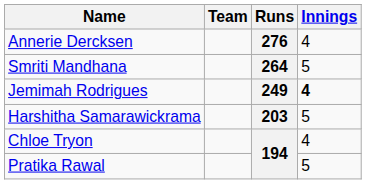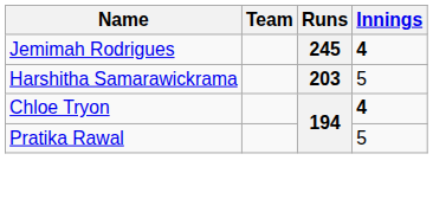 <table class="wikitable">
 <tr>
 <th>Name</th>
 <th>Team</th>
 <th><strong>Runs</strong></th>
 <th><a href='#'>Innings</a></th>
 </tr>
 <tr>
-<td><a href='#'>Annerie Dercksen</a></td>
-<td></td>
-<th>276</th>
-<td>4</td>
-</tr>
-<tr>
-<td><a href='#'>Smriti Mandhana</a></td>
-<td></td>
-<th>264</th>
-<td>5</td>
-</tr>
-<tr>
 <td><a href='#'>Jemimah Rodrigues</a></td>
 <td></td>
-<th>249</th>
+<th>245</th>
 <td><strong>4</strong></td>
 </tr>
 <tr>
 <td><a href='#'>Harshitha Samarawickrama</a></td>
 <td></td>
 <th>203</th>
 <td>5</td>
 </tr>
 <tr>
 <td><a href='#'>Chloe Tryon</a></td>
 <td></td>
 <th rowspan="2">194</th>
-<td>4</td>
+<td><strong>4</strong></td>
 </tr>
 <tr>
 <td><a href='#'>Pratika Rawal</a></td>
 <td></td>
 <td>5</td>
 </tr>
 </table>
